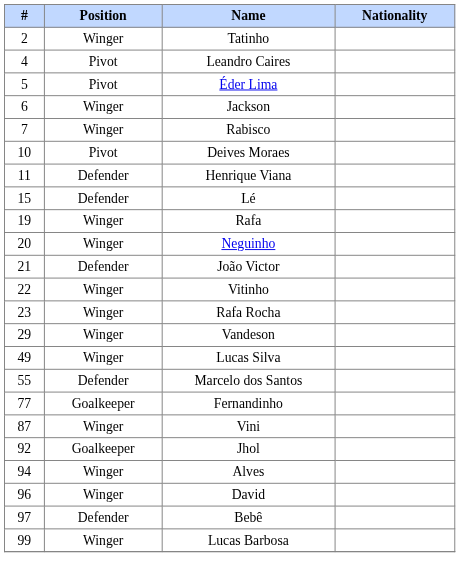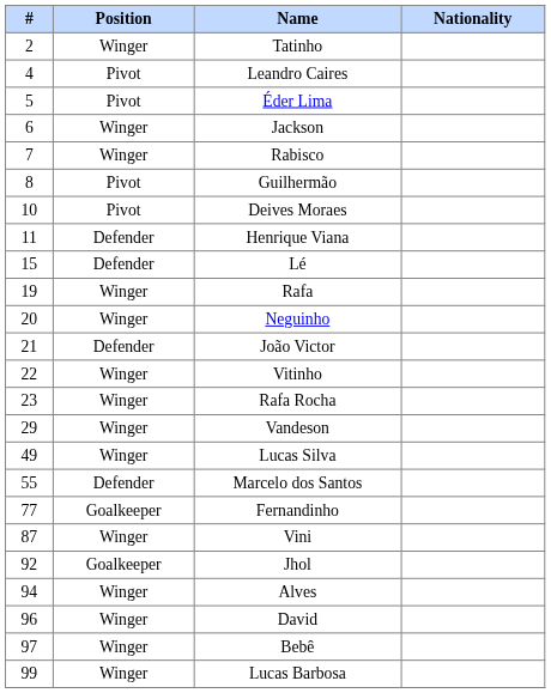 <table border=1 style="border-collapse:collapse; font-size:90%;" cellpadding=3 cellspacing=0 width=30%>
 <tr bgcolor=#C1D8FF>
 <th width=2%>#</th>
 <th width=5%>Position</th>
 <th width=10%>Name</th>
 <th width=5%>Nationality</th>
 </tr>
 <tr align=center>
 <td>2</td>
 <td>Winger</td>
 <td Renato Piau de Sá>Tatinho</td>
 <td></td>
 </tr>
 <tr align=center>
 <td>4</td>
 <td>Pivot</td>
 <td>Leandro Caires</td>
 <td></td>
 </tr>
 <tr align=center>
 <td>5</td>
 <td>Pivot</td>
 <td><a href='#'>Éder Lima</a></td>
 <td></td>
 </tr>
 <tr align=center>
 <td>6</td>
 <td>Winger</td>
 <td Jackson Van Riel Dalcanal>Jackson</td>
 <td></td>
 </tr>
 <tr align=center>
 <td>7</td>
 <td>Winger</td>
 <td Pedro Henrique da Silva Santos>Rabisco</td>
+<td></td>
+</tr>
+<tr align=center>
+<td>8</td>
+<td>Pivot</td>
+<td Guilherme Henrique Borges Sanches>Guilhermão</td>
 <td></td>
 </tr>
 <tr align=center>
 <td>10</td>
 <td>Pivot</td>
 <td>Deives Moraes</td>
 <td></td>
 </tr>
 <tr align=center>
 <td>11</td>
 <td>Defender</td>
 <td>Henrique Viana</td>
 <td></td>
 </tr>
 <tr align=center>
 <td>15</td>
 <td>Defender</td>
 <td Jefferson Matias Lopes>Lé</td>
 <td></td>
 </tr>
 <tr align=center>
 <td>19</td>
 <td>Winger</td>
 <td Rafael Pereira da Rocha>Rafa</td>
 <td></td>
 </tr>
 <tr align=center>
 <td>20</td>
 <td>Winger</td>
 <td><a href='#'>Neguinho</a></td>
 <td></td>
 </tr>
 <tr align=center>
 <td>21</td>
 <td>Defender</td>
 <td>João Victor</td>
 <td></td>
 </tr>
 <tr align=center>
 <td>22</td>
 <td>Winger</td>
 <td Victor Bartholomeu Andrade de Souza>Vitinho</td>
 <td></td>
 </tr>
 <tr align=center>
 <td>23</td>
 <td>Winger</td>
 <td>Rafa Rocha</td>
 <td></td>
 </tr>
 <tr align=center>
 <td>29</td>
 <td>Winger</td>
 <td Vandeson Manuel Pereira da Silva>Vandeson</td>
 <td></td>
 </tr>
 <tr align=center>
 <td>49</td>
 <td>Winger</td>
 <td Lucas Rocha da Silva>Lucas Silva</td>
 <td></td>
 </tr>
 <tr align=center>
 <td>55</td>
 <td>Defender</td>
 <td>Marcelo dos Santos</td>
 <td></td>
 </tr>
 <tr align=center>
 <td>77</td>
 <td>Goalkeeper</td>
 <td Fernando Benedito da Silva>Fernandinho</td>
 <td></td>
 </tr>
 <tr align=center>
 <td>87</td>
 <td>Winger</td>
 <td Vinícius Calvanese Marques Pereira>Vini</td>
 <td></td>
 </tr>
 <tr align=center>
 <td>92</td>
 <td>Goalkeeper</td>
 <td Jonathan Marques Pinto>Jhol</td>
 <td></td>
 </tr>
 <tr align=center>
 <td>94</td>
 <td>Winger</td>
 <td Gabriel Alves Gonçalves da Rocha>Alves</td>
 <td></td>
 </tr>
 <tr align=center>
 <td>96</td>
 <td>Winger</td>
 <td David Pasinato Belorini>David</td>
 <td></td>
 </tr>
 <tr align=center>
 <td>97</td>
-<td>Defender</td>
+<td>Winger</td>
 <td Gustavo Bastos Martins>Bebê</td>
 <td></td>
 </tr>
 <tr align=center>
 <td>99</td>
 <td>Winger</td>
 <td Lucas Martins Barbosa>Lucas Barbosa</td>
 <td></td>
 </tr>
 <tr align=center>
 </tr>
 </table>
